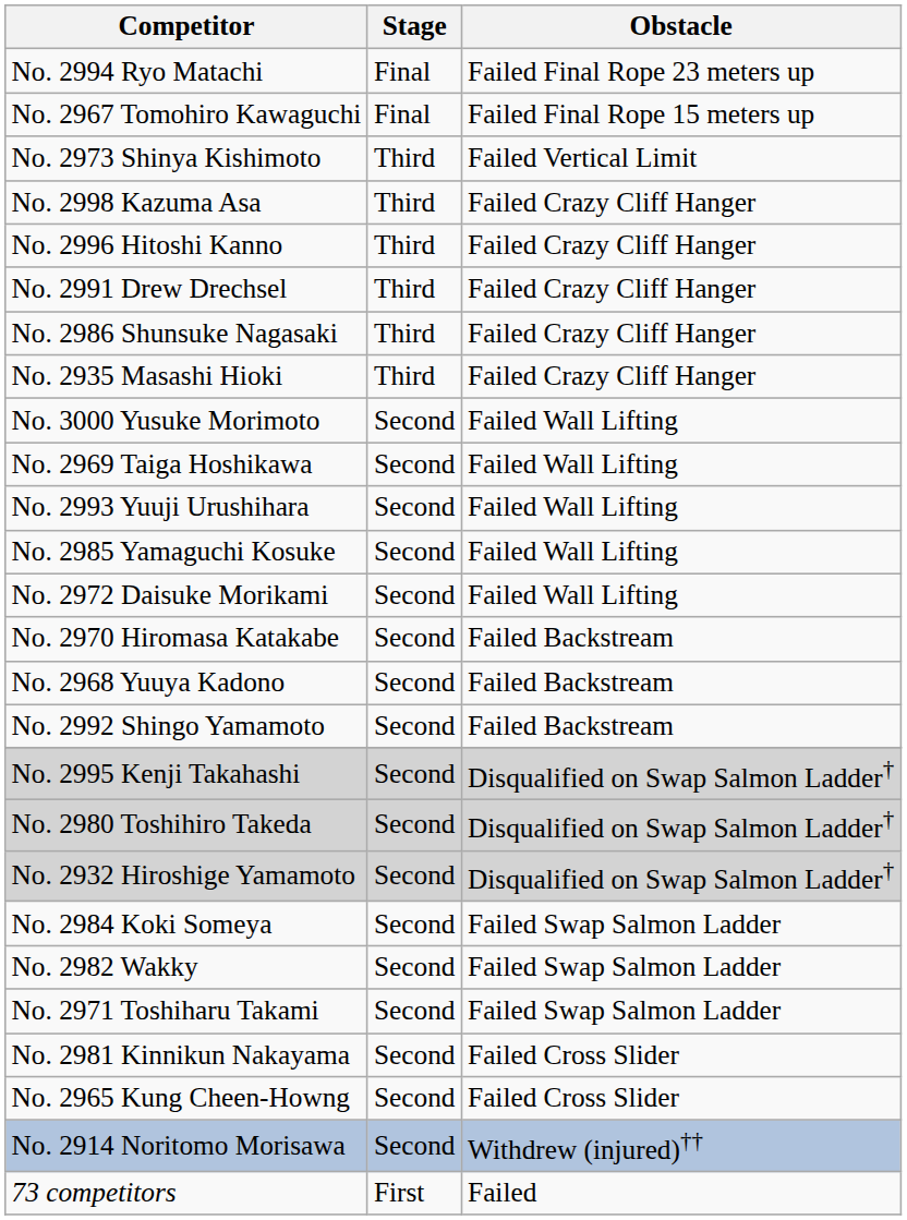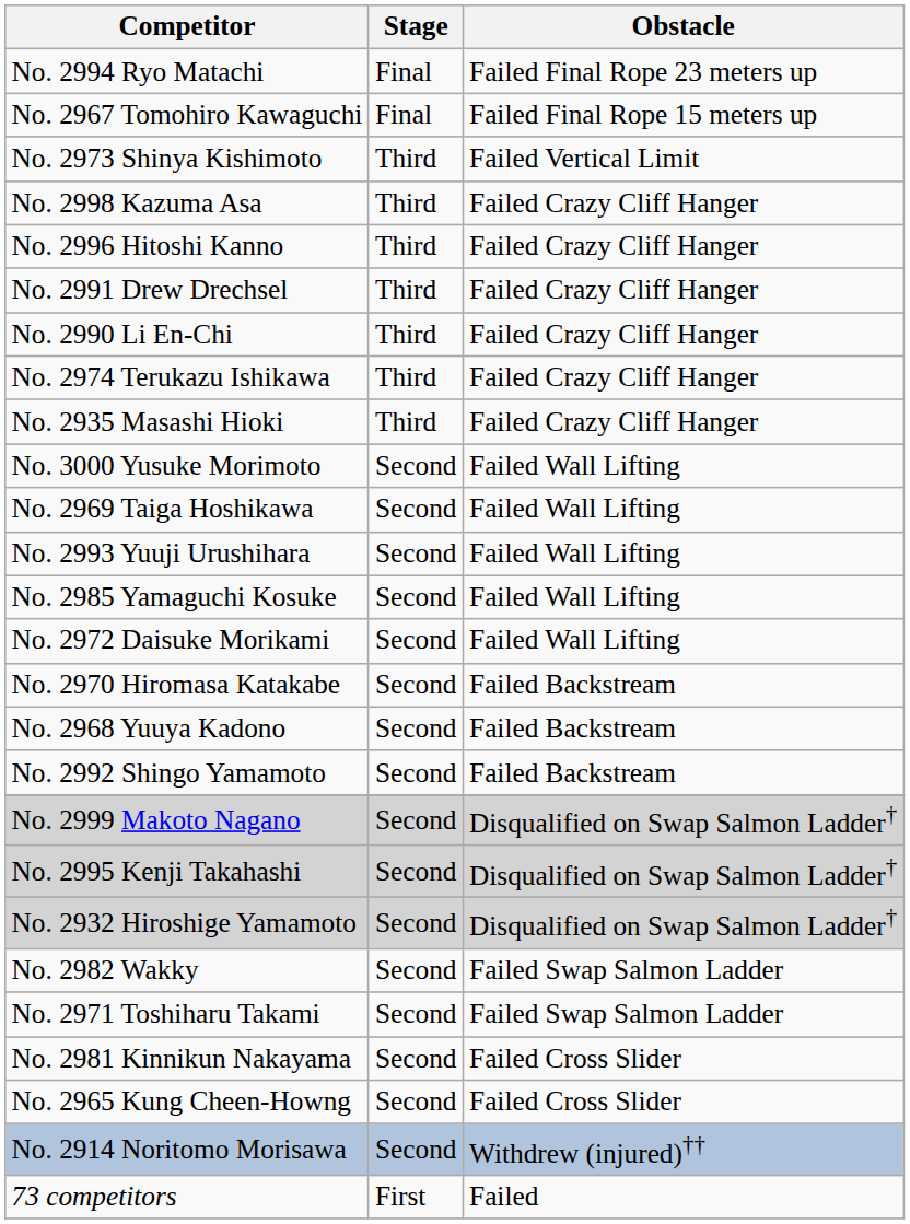 <table class="wikitable">
 <tr>
 <th>Competitor</th>
 <th>Stage</th>
 <th>Obstacle</th>
 </tr>
 <tr>
 <td>No. 2994 Ryo Matachi</td>
 <td>Final</td>
 <td>Failed Final Rope 23 meters up</td>
 </tr>
 <tr>
 <td>No. 2967 Tomohiro Kawaguchi</td>
 <td>Final</td>
 <td>Failed Final Rope 15 meters up</td>
 </tr>
 <tr>
 <td>No. 2973 Shinya Kishimoto</td>
 <td>Third</td>
 <td>Failed Vertical Limit</td>
 </tr>
 <tr>
 <td>No. 2998 Kazuma Asa</td>
 <td>Third</td>
 <td>Failed Crazy Cliff Hanger</td>
 </tr>
 <tr>
 <td>No. 2996 Hitoshi Kanno</td>
 <td>Third</td>
 <td>Failed Crazy Cliff Hanger</td>
 </tr>
 <tr>
 <td>No. 2991 Drew Drechsel</td>
 <td>Third</td>
 <td>Failed Crazy Cliff Hanger</td>
 </tr>
 <tr>
-<td>No. 2986 Shunsuke Nagasaki</td>
+<td>No. 2990 Li En-Chi</td>
+<td>Third</td>
+<td>Failed Crazy Cliff Hanger</td>
+</tr>
+<tr>
+<td>No. 2974 Terukazu Ishikawa</td>
 <td>Third</td>
 <td>Failed Crazy Cliff Hanger</td>
 </tr>
 <tr>
 <td>No. 2935 Masashi Hioki</td>
 <td>Third</td>
 <td>Failed Crazy Cliff Hanger</td>
 </tr>
 <tr>
 <td>No. 3000 Yusuke Morimoto</td>
 <td>Second</td>
 <td>Failed Wall Lifting</td>
 </tr>
 <tr>
 <td>No. 2969 Taiga Hoshikawa</td>
 <td>Second</td>
 <td>Failed Wall Lifting</td>
 </tr>
 <tr>
 <td>No. 2993 Yuuji Urushihara</td>
 <td>Second</td>
 <td>Failed Wall Lifting</td>
 </tr>
 <tr>
 <td>No. 2985 Yamaguchi Kosuke</td>
 <td>Second</td>
 <td>Failed Wall Lifting</td>
 </tr>
 <tr>
 <td>No. 2972 Daisuke Morikami</td>
 <td>Second</td>
 <td>Failed Wall Lifting</td>
 </tr>
 <tr>
 <td>No. 2970 Hiromasa Katakabe</td>
 <td>Second</td>
 <td>Failed Backstream</td>
 </tr>
 <tr>
 <td>No. 2968 Yuuya Kadono</td>
 <td>Second</td>
 <td>Failed Backstream</td>
 </tr>
 <tr>
 <td>No. 2992 Shingo Yamamoto</td>
 <td>Second</td>
 <td>Failed Backstream</td>
 </tr>
 <tr>
 </tr>
 <tr bgcolor="lightgray">
-<td>No. 2995 Kenji Takahashi</td>
+<td>No. 2999 <a href='#'>Makoto Nagano</a></td>
 <td>Second</td>
 <td>Disqualified on Swap Salmon Ladder<sup>†</sup></td>
 </tr>
 <tr bgcolor="lightgray">
-<td>No. 2980 Toshihiro Takeda</td>
+<td>No. 2995 Kenji Takahashi</td>
 <td>Second</td>
 <td>Disqualified on Swap Salmon Ladder<sup>†</sup></td>
 </tr>
 <tr bgcolor="lightgray">
 <td>No. 2932 Hiroshige Yamamoto</td>
 <td>Second</td>
 <td>Disqualified on Swap Salmon Ladder<sup>†</sup></td>
-</tr>
-<tr>
-<td>No. 2984 Koki Someya</td>
-<td>Second</td>
-<td>Failed Swap Salmon Ladder</td>
 </tr>
 <tr>
 <td>No. 2982 Wakky</td>
 <td>Second</td>
 <td>Failed Swap Salmon Ladder</td>
 </tr>
 <tr>
 <td>No. 2971 Toshiharu Takami</td>
 <td>Second</td>
 <td>Failed Swap Salmon Ladder</td>
 </tr>
 <tr>
 <td>No. 2981 Kinnikun Nakayama</td>
 <td>Second</td>
 <td>Failed Cross Slider</td>
 </tr>
 <tr>
 <td>No. 2965 Kung Cheen-Howng</td>
 <td>Second</td>
 <td>Failed Cross Slider</td>
 </tr>
 <tr bgcolor="lightsteelblue">
 <td>No. 2914 Noritomo Morisawa</td>
 <td>Second</td>
 <td>Withdrew (injured)<sup>††</sup></td>
 </tr>
 <tr>
 <td><em>73 competitors</em></td>
 <td>First</td>
 <td>Failed</td>
 </tr>
 </table>
